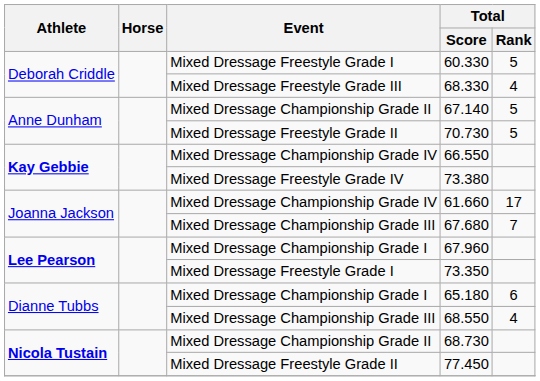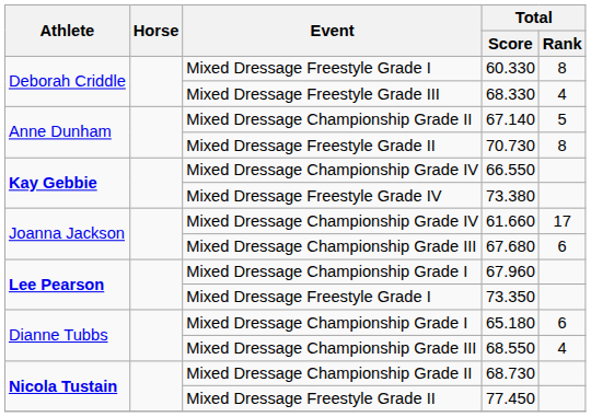 <table class=wikitable style="font-size:90%">
 <tr>
 <th rowspan="2">Athlete</th>
 <th rowspan="2">Horse</th>
 <th rowspan="2">Event</th>
 <th colspan="2">Total</th>
 </tr>
 <tr>
 <th>Score</th>
 <th>Rank</th>
 </tr>
 <tr>
 <td rowspan="2"><a href='#'>Deborah Criddle</a></td>
 <td rowspan="2"></td>
 <td>Mixed Dressage Freestyle Grade I</td>
 <td align="center">60.330</td>
-<td align="center">5</td>
+<td align="center">8</td>
 </tr>
 <tr>
 <td>Mixed Dressage Freestyle Grade III</td>
 <td align="center">68.330</td>
 <td align="center">4</td>
 </tr>
 <tr>
 <td rowspan="2"><a href='#'>Anne Dunham</a></td>
 <td rowspan="2"></td>
 <td>Mixed Dressage Championship Grade II</td>
 <td align="center">67.140</td>
 <td align="center">5</td>
 </tr>
 <tr>
 <td>Mixed Dressage Freestyle Grade II</td>
 <td align="center">70.730</td>
-<td align="center">5</td>
+<td align="center">8</td>
 </tr>
 <tr>
 <td rowspan="2"><strong><a href='#'>Kay Gebbie</a></strong></td>
 <td rowspan="2"></td>
 <td>Mixed Dressage Championship Grade IV</td>
 <td align="center">66.550</td>
 <td align="center"></td>
 </tr>
 <tr>
 <td>Mixed Dressage Freestyle Grade IV</td>
 <td align="center">73.380</td>
 <td align="center"></td>
 </tr>
 <tr>
 <td rowspan="2"><a href='#'>Joanna Jackson</a></td>
 <td rowspan="2"></td>
 <td>Mixed Dressage Championship Grade IV</td>
 <td align="center">61.660</td>
 <td align="center">17</td>
 </tr>
 <tr>
 <td>Mixed Dressage Championship Grade III</td>
 <td align="center">67.680</td>
-<td align="center">7</td>
+<td align="center">6</td>
 </tr>
 <tr>
 <td rowspan="2"><strong><a href='#'>Lee Pearson</a></strong></td>
 <td rowspan="2"></td>
 <td>Mixed Dressage Championship Grade I</td>
 <td align="center">67.960</td>
 <td align="center"></td>
 </tr>
 <tr>
 <td>Mixed Dressage Freestyle Grade I</td>
 <td align="center">73.350</td>
 <td align="center"></td>
 </tr>
 <tr>
 <td rowspan="2"><a href='#'>Dianne Tubbs</a></td>
 <td rowspan="2"></td>
 <td>Mixed Dressage Championship Grade I</td>
 <td align="center">65.180</td>
 <td align="center">6</td>
 </tr>
 <tr>
 <td>Mixed Dressage Championship Grade III</td>
 <td align="center">68.550</td>
 <td align="center">4</td>
 </tr>
 <tr>
 <td rowspan="2"><strong><a href='#'>Nicola Tustain</a></strong></td>
 <td rowspan="2"></td>
 <td>Mixed Dressage Championship Grade II</td>
 <td align="center">68.730</td>
 <td align="center"></td>
 </tr>
 <tr>
 <td>Mixed Dressage Freestyle Grade II</td>
 <td align="center">77.450</td>
 <td align="center"></td>
 </tr>
 <tr>
 </tr>
 </table>
